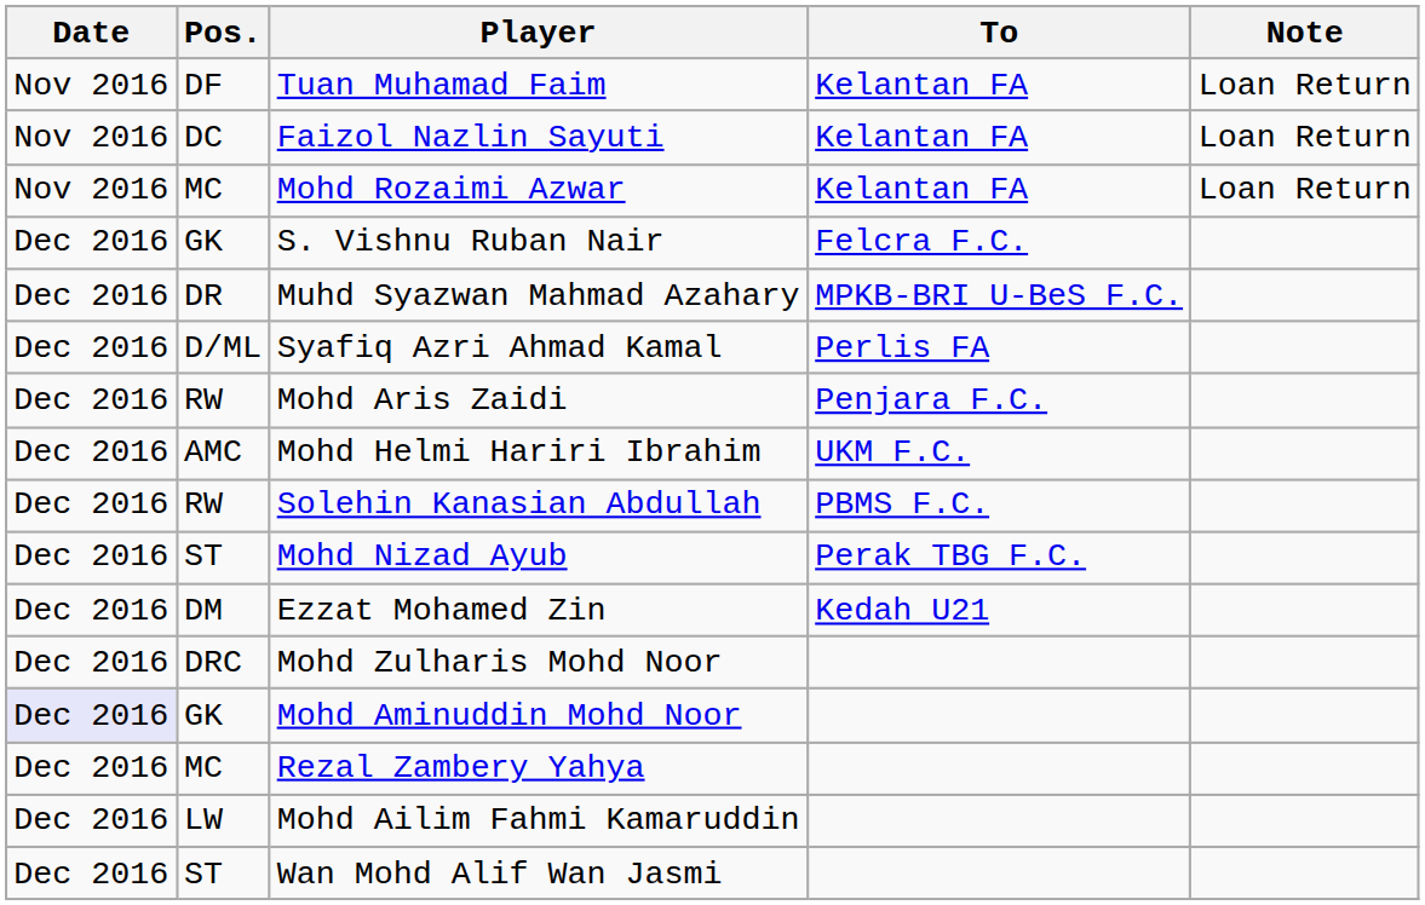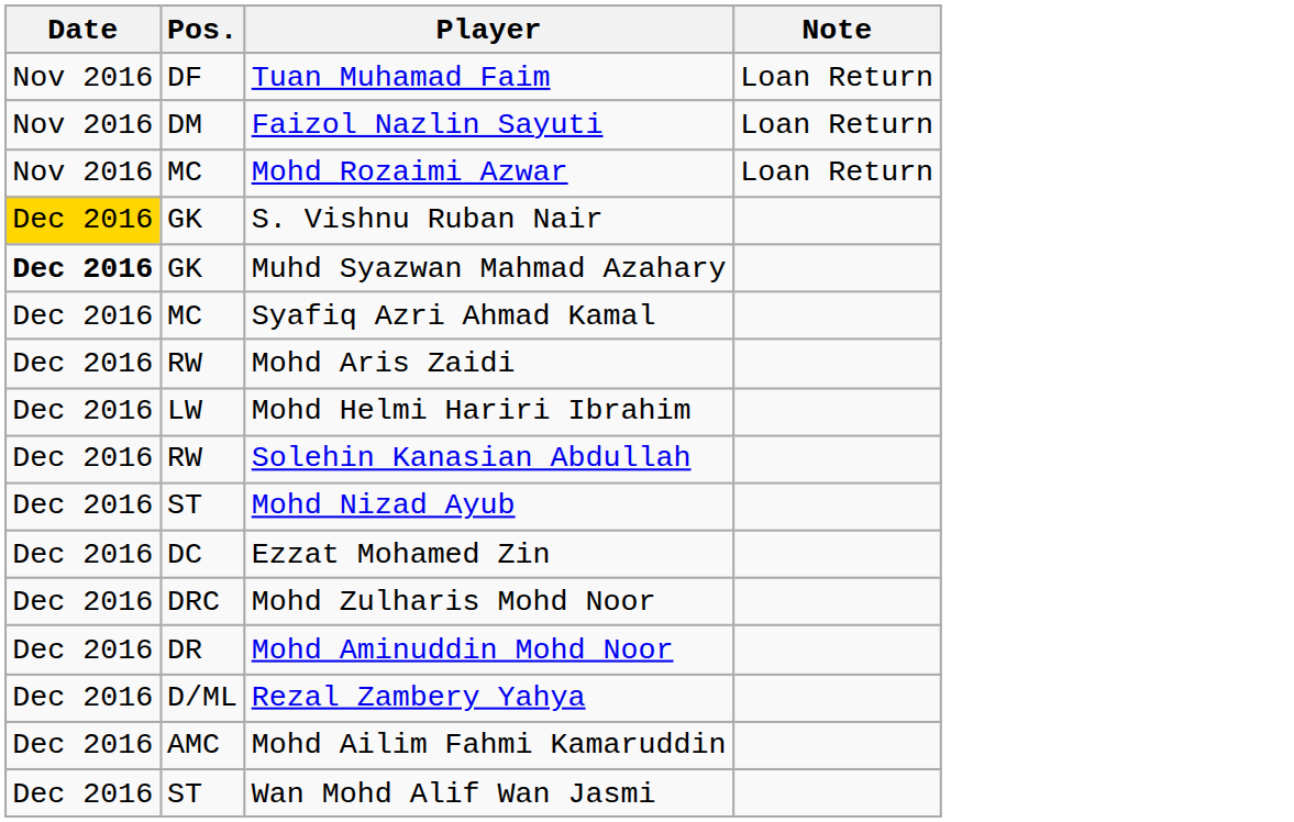 <table class="wikitable sortable">
 <tr>
 <th>Date</th>
 <th>Pos.</th>
 <th>Player</th>
-<th>To</th>
 <th>Note</th>
 </tr>
 <tr>
 <td>Nov 2016</td>
 <td>DF</td>
 <td> <a href='#'>Tuan Muhamad Faim</a></td>
-<td> <a href='#'>Kelantan FA</a></td>
 <td>Loan Return</td>
 </tr>
 <tr>
 <td>Nov 2016</td>
-<td>DC</td>
+<td>DM</td>
 <td> <a href='#'>Faizol Nazlin Sayuti</a></td>
-<td> <a href='#'>Kelantan FA</a></td>
 <td>Loan Return</td>
 </tr>
 <tr>
 <td>Nov 2016</td>
 <td>MC</td>
 <td> <a href='#'>Mohd Rozaimi Azwar</a></td>
-<td> <a href='#'>Kelantan FA</a></td>
 <td>Loan Return</td>
 </tr>
 <tr>
-<td>Dec 2016</td>
+<td style="background: gold;">Dec 2016</td>
 <td>GK</td>
 <td> S. Vishnu Ruban Nair</td>
-<td> <a href='#'>Felcra F.C.</a></td>
+<td></td>
+</tr>
+<tr>
+<td><strong>Dec 2016</strong></td>
+<td>GK</td>
+<td> Muhd Syazwan Mahmad Azahary</td>
 <td></td>
 </tr>
 <tr>
 <td>Dec 2016</td>
-<td>DR</td>
-<td> Muhd Syazwan Mahmad Azahary</td>
-<td> <a href='#'>MPKB-BRI U-BeS F.C.</a></td>
-<td></td>
-</tr>
-<tr>
-<td>Dec 2016</td>
-<td>D/ML</td>
+<td>MC</td>
 <td> Syafiq Azri Ahmad Kamal</td>
-<td> <a href='#'>Perlis FA</a></td>
 <td></td>
 </tr>
 <tr>
 <td>Dec 2016</td>
 <td>RW</td>
 <td> Mohd Aris Zaidi</td>
-<td> <a href='#'>Penjara F.C.</a></td>
 <td></td>
 </tr>
 <tr>
 <td>Dec 2016</td>
-<td>AMC</td>
+<td>LW</td>
 <td> Mohd Helmi Hariri Ibrahim</td>
-<td> <a href='#'>UKM F.C.</a></td>
 <td></td>
 </tr>
 <tr>
 <td>Dec 2016</td>
 <td>RW</td>
 <td> <a href='#'>Solehin Kanasian Abdullah</a></td>
-<td> <a href='#'>PBMS F.C.</a></td>
 <td></td>
 </tr>
 <tr>
 <td>Dec 2016</td>
 <td>ST</td>
 <td> <a href='#'>Mohd Nizad Ayub</a></td>
-<td> <a href='#'>Perak TBG F.C.</a></td>
 <td></td>
 </tr>
 <tr>
 <td>Dec 2016</td>
-<td>DM</td>
+<td>DC</td>
 <td> Ezzat Mohamed Zin</td>
-<td> <a href='#'>Kedah U21</a></td>
 <td></td>
 </tr>
 <tr>
 <td>Dec 2016</td>
 <td>DRC</td>
 <td> Mohd Zulharis Mohd Noor</td>
 <td></td>
-<td></td>
 </tr>
 <tr>
-<td style="background: lavender;">Dec 2016</td>
-<td>GK</td>
+<td>Dec 2016</td>
+<td>DR</td>
 <td> <a href='#'>Mohd Aminuddin Mohd Noor</a></td>
-<td></td>
 <td></td>
 </tr>
 <tr>
 <td>Dec 2016</td>
-<td>MC</td>
+<td>D/ML</td>
 <td> <a href='#'>Rezal Zambery Yahya</a></td>
-<td></td>
 <td></td>
 </tr>
 <tr>
 <td>Dec 2016</td>
-<td>LW</td>
+<td>AMC</td>
 <td> Mohd Ailim Fahmi Kamaruddin</td>
-<td></td>
 <td></td>
 </tr>
 <tr>
 <td>Dec 2016</td>
 <td>ST</td>
 <td> Wan Mohd Alif Wan Jasmi</td>
 <td></td>
-<td></td>
 </tr>
 </table>
